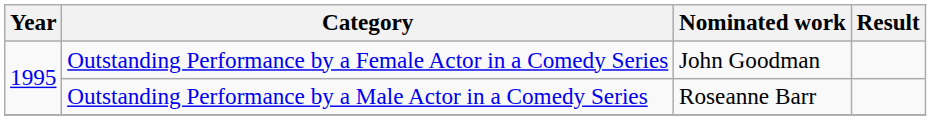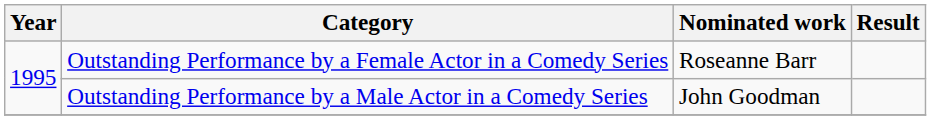 <table class="wikitable">
 <tr>
 <th>Year</th>
 <th>Category</th>
 <th>Nominated work</th>
 <th>Result</th>
 </tr>
 <tr>
 <td rowspan="2"><a href='#'>1995</a></td>
 <td><a href='#'>Outstanding Performance by a Female Actor in a Comedy Series</a></td>
-<td>John Goodman</td>
+<td>Roseanne Barr</td>
 <td></td>
 </tr>
 <tr>
 <td><a href='#'>Outstanding Performance by a Male Actor in a Comedy Series</a></td>
-<td>Roseanne Barr</td>
+<td>John Goodman</td>
 <td></td>
 </tr>
 <tr>
 </tr>
 </table>
